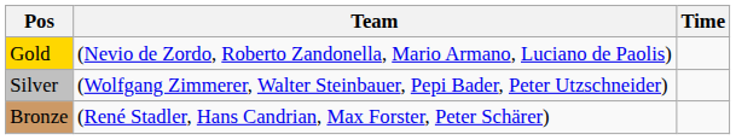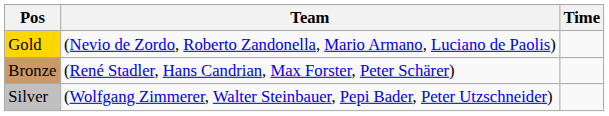 <table class="wikitable">
 <tr>
 <th>Pos</th>
 <th>Team</th>
 <th>Time</th>
 </tr>
 <tr>
 <td style="background:gold">Gold</td>
 <td> (<a href='#'>Nevio de Zordo</a>, <a href='#'>Roberto Zandonella</a>, <a href='#'>Mario Armano</a>, <a href='#'>Luciano de Paolis</a>)</td>
 <td></td>
 </tr>
 <tr>
+<td style="background:#cc9966">Bronze</td>
+<td> (<a href='#'>René Stadler</a>, <a href='#'>Hans Candrian</a>, <a href='#'>Max Forster</a>, <a href='#'>Peter Schärer</a>)</td>
+<td></td>
+</tr>
+<tr>
 <td style="background:silver">Silver</td>
 <td> (<a href='#'>Wolfgang Zimmerer</a>, <a href='#'>Walter Steinbauer</a>, <a href='#'>Pepi Bader</a>, <a href='#'>Peter Utzschneider</a>)</td>
 <td></td>
 </tr>
-<tr>
-<td style="background:#cc9966">Bronze</td>
-<td> (<a href='#'>René Stadler</a>, <a href='#'>Hans Candrian</a>, <a href='#'>Max Forster</a>, <a href='#'>Peter Schärer</a>)</td>
-<td></td>
-</tr>
 </table>
